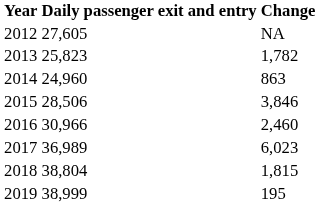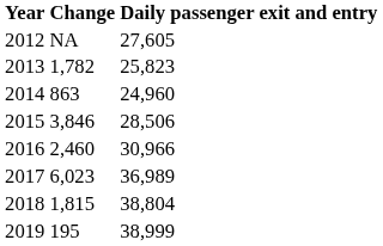 <table class="sortable">
 <tr>
 <th>Year</th>
+<th>Change</th>
 <th>Daily passenger exit and entry</th>
-<th>Change</th>
 </tr>
 <tr>
 <td>2012</td>
+<td>NA</td>
 <td>27,605</td>
-<td>NA</td>
 </tr>
 <tr>
 <td>2013</td>
+<td> 1,782</td>
 <td>25,823</td>
-<td> 1,782</td>
 </tr>
 <tr>
 <td>2014</td>
+<td> 863</td>
 <td>24,960</td>
-<td> 863</td>
 </tr>
 <tr>
 <td>2015</td>
+<td> 3,846</td>
 <td>28,506</td>
-<td> 3,846</td>
 </tr>
 <tr>
 <td>2016</td>
+<td> 2,460</td>
 <td>30,966</td>
-<td> 2,460</td>
 </tr>
 <tr>
 <td>2017</td>
+<td> 6,023</td>
 <td>36,989</td>
-<td> 6,023</td>
 </tr>
 <tr>
 <td>2018</td>
+<td> 1,815</td>
 <td>38,804</td>
-<td> 1,815</td>
 </tr>
 <tr>
 <td>2019</td>
+<td> 195</td>
 <td>38,999</td>
-<td> 195</td>
 </tr>
 </table>
